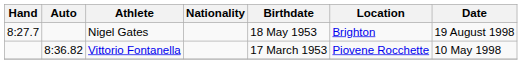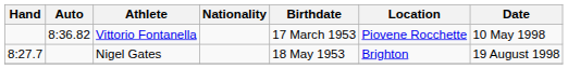 <table class="wikitable">
 <tr>
 <th>Hand</th>
 <th>Auto</th>
 <th>Athlete</th>
 <th>Nationality</th>
 <th>Birthdate</th>
 <th>Location</th>
 <th>Date</th>
 </tr>
 <tr>
+<td></td>
+<td>8:36.82</td>
+<td><a href='#'>Vittorio Fontanella</a></td>
+<td></td>
+<td>17 March 1953</td>
+<td><a href='#'>Piovene Rocchette</a></td>
+<td>10 May 1998</td>
+</tr>
+<tr>
 <td>8:27.7</td>
 <td></td>
 <td>Nigel Gates</td>
 <td></td>
 <td>18 May 1953</td>
 <td><a href='#'>Brighton</a></td>
 <td>19 August 1998</td>
 </tr>
-<tr>
-<td></td>
-<td>8:36.82</td>
-<td><a href='#'>Vittorio Fontanella</a></td>
-<td></td>
-<td>17 March 1953</td>
-<td><a href='#'>Piovene Rocchette</a></td>
-<td>10 May 1998</td>
-</tr>
 <tr ->
 </tr>
 </table>
